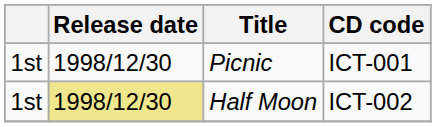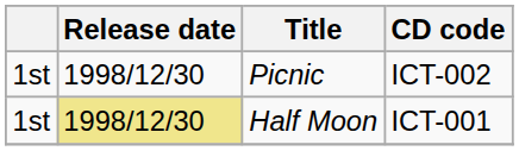 <table class=wikitable style="font-size:small">
 <tr>
 <th></th>
 <th>Release date</th>
 <th>Title</th>
 <th>CD code</th>
 </tr>
 <tr>
 <td>1st</td>
 <td>1998/12/30</td>
 <td><em>Picnic</em></td>
-<td>ICT-001</td>
+<td>ICT-002</td>
 </tr>
 <tr>
 <td>1st</td>
 <td style="background: khaki;">1998/12/30</td>
 <td><em>Half Moon</em></td>
-<td>ICT-002</td>
+<td>ICT-001</td>
 </tr>
 <tr>
 </tr>
 </table>
